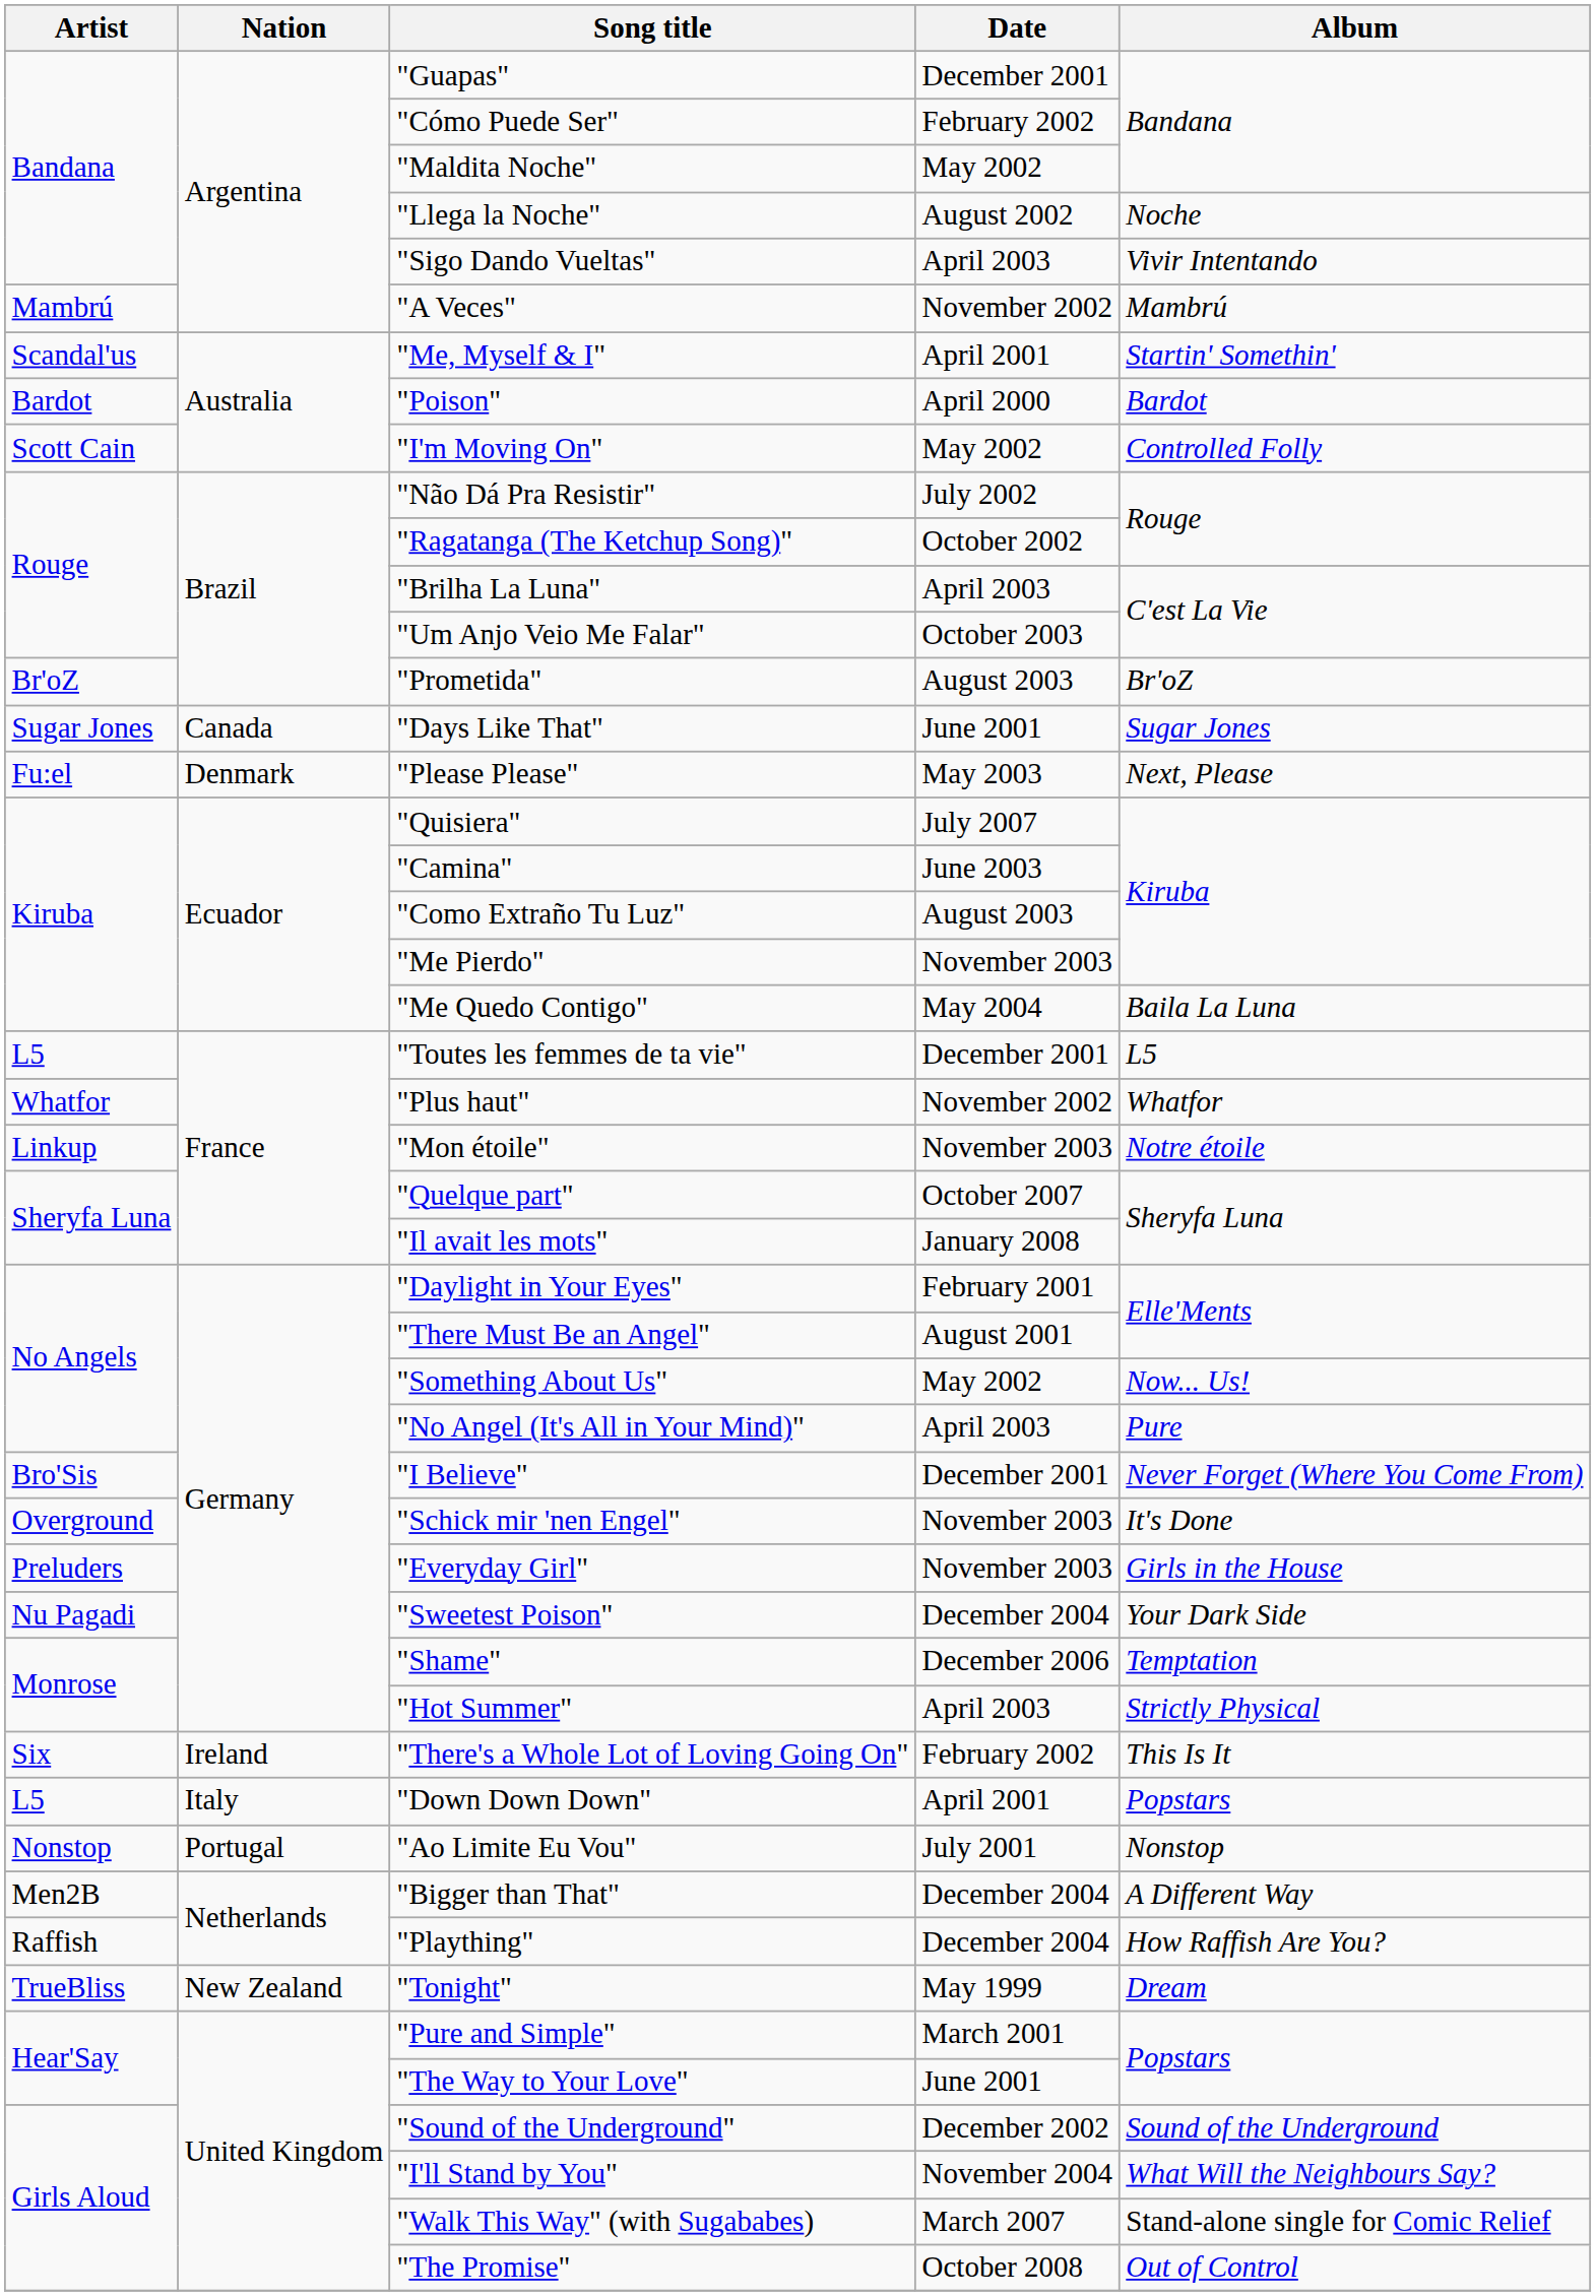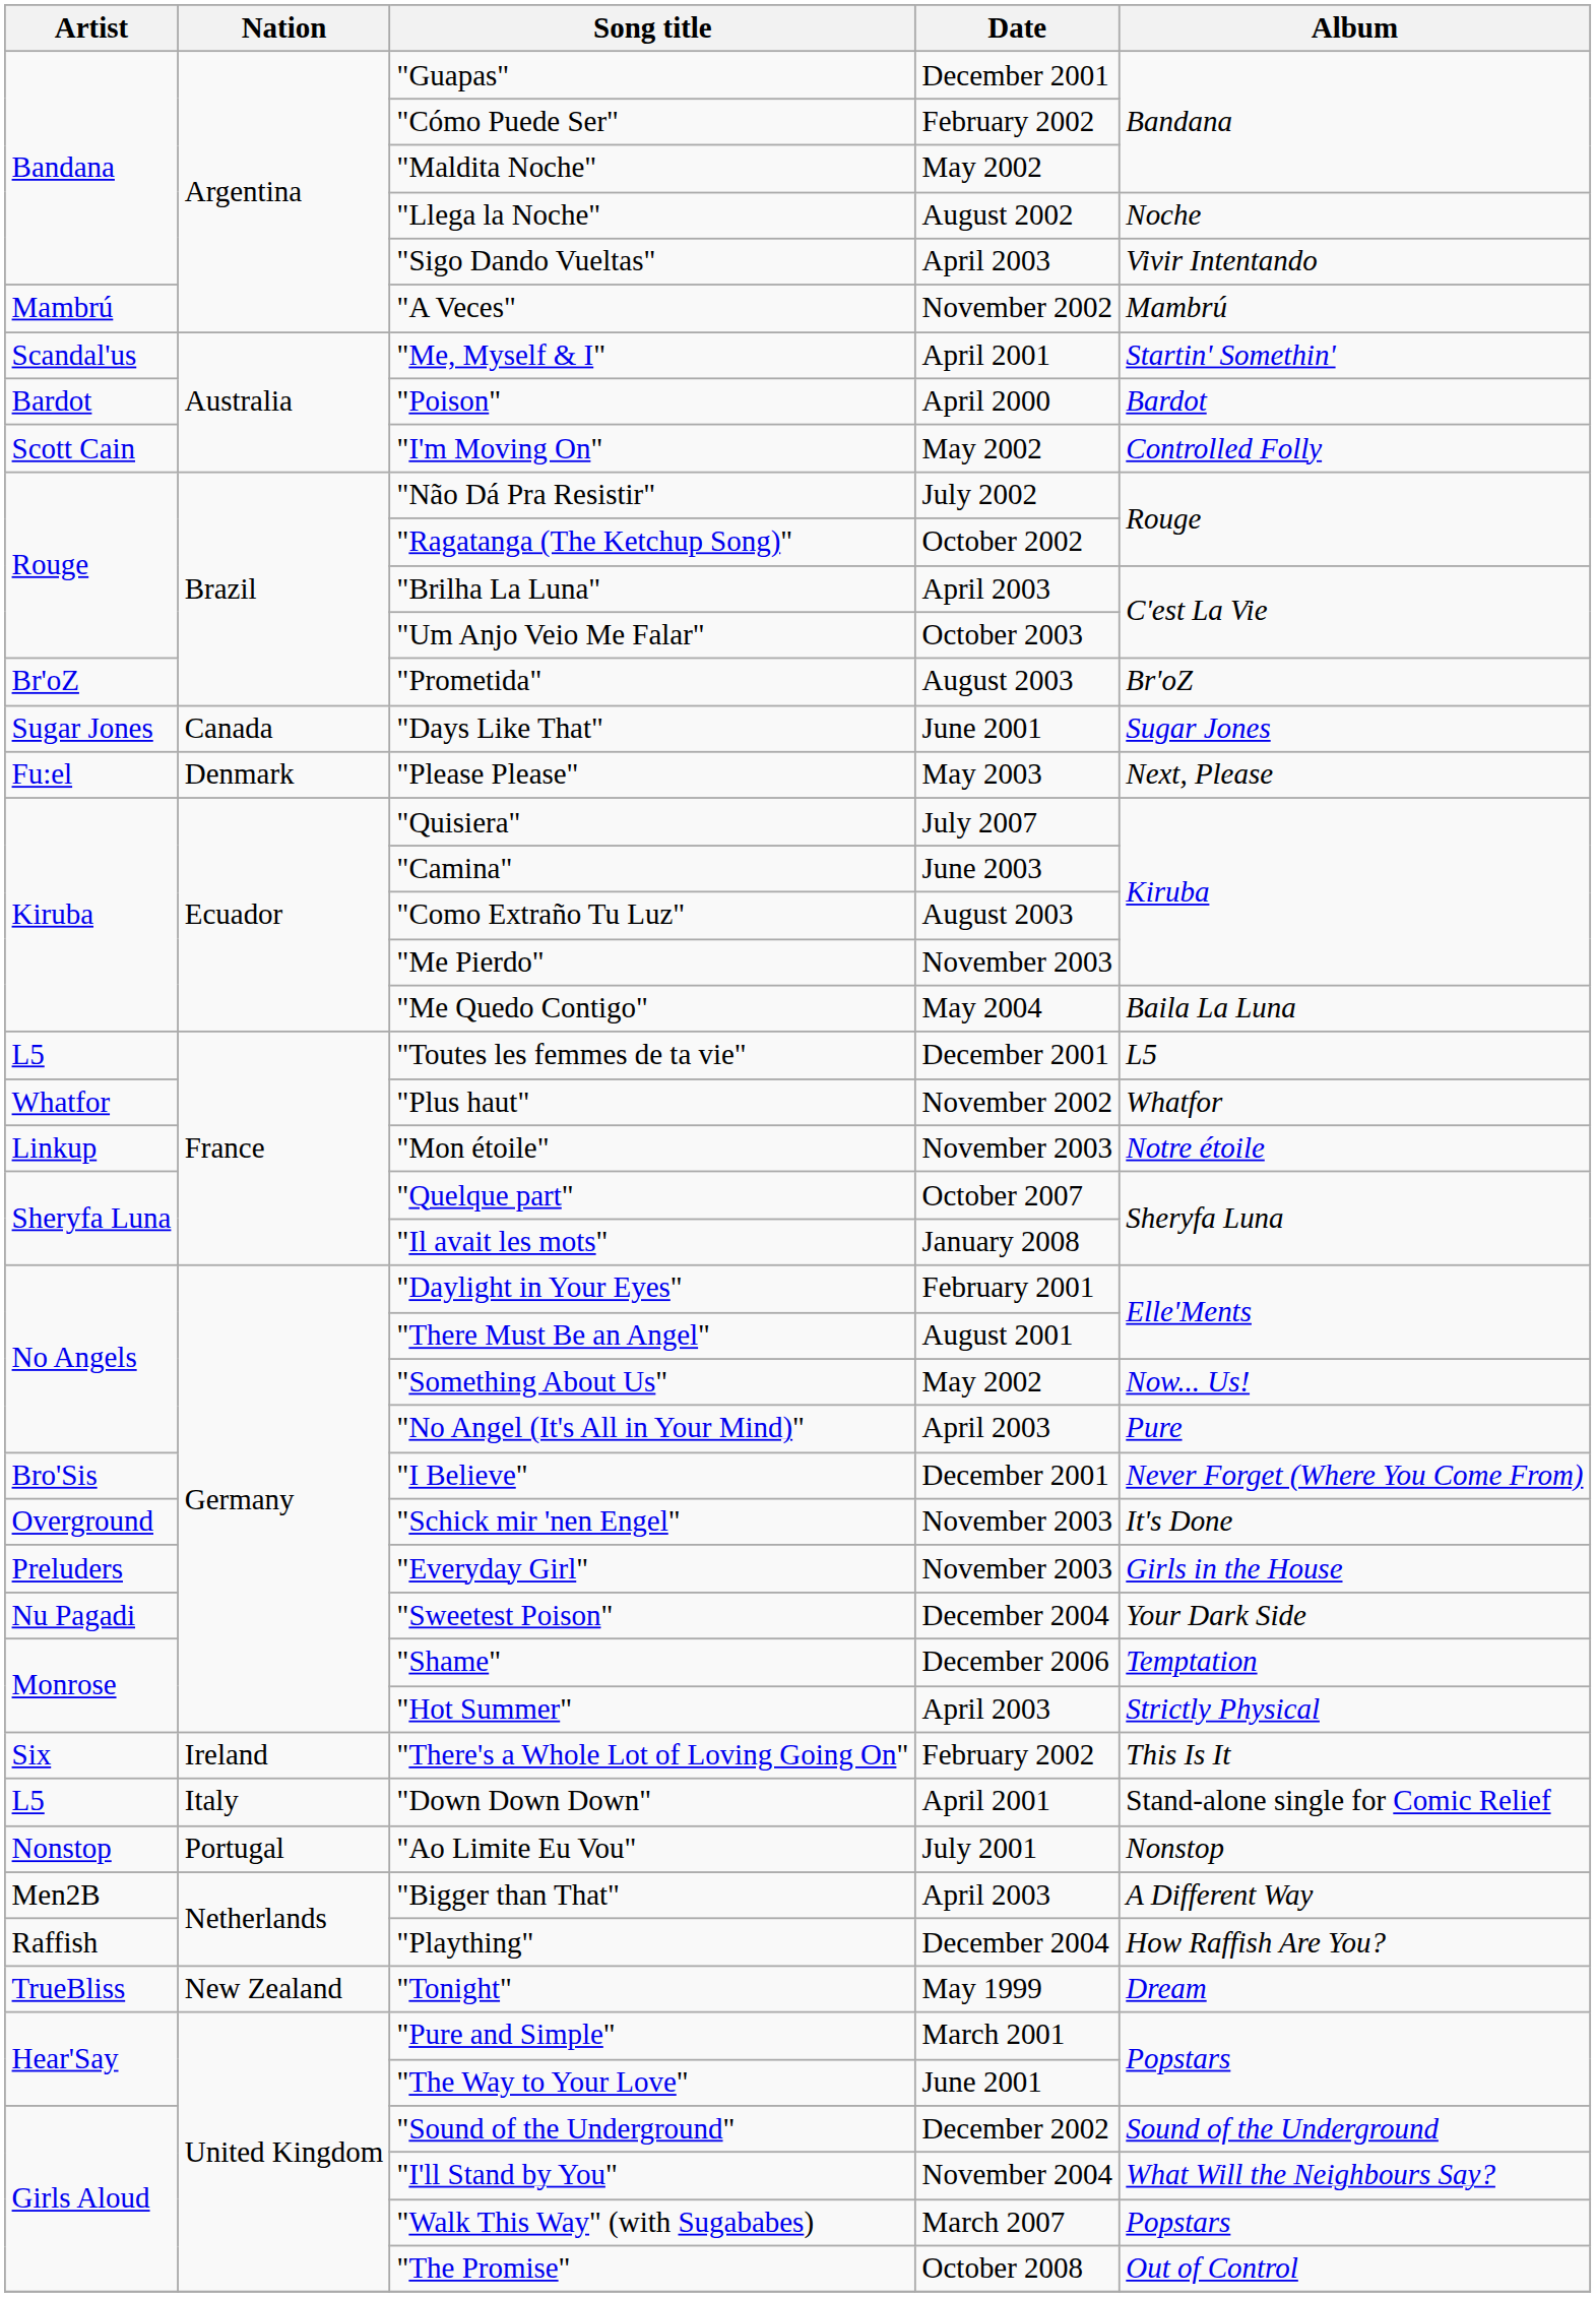 <table class="wikitable">
 <tr>
 <th>Artist</th>
 <th>Nation</th>
 <th>Song title</th>
 <th>Date</th>
 <th>Album</th>
 </tr>
 <tr>
 <td rowspan="5"><a href='#'>Bandana</a></td>
 <td rowspan="6">Argentina</td>
 <td>"Guapas"</td>
 <td>December 2001</td>
 <td rowspan="3"><em>Bandana</em></td>
 </tr>
 <tr>
 <td>"Cómo Puede Ser"</td>
 <td>February 2002</td>
 </tr>
 <tr>
 <td>"Maldita Noche"</td>
 <td>May 2002</td>
 </tr>
 <tr>
 <td>"Llega la Noche"</td>
 <td>August 2002</td>
 <td><em>Noche</em></td>
 </tr>
 <tr>
 <td>"Sigo Dando Vueltas"</td>
 <td>April 2003</td>
 <td><em>Vivir Intentando</em></td>
 </tr>
 <tr>
 <td><a href='#'>Mambrú</a></td>
 <td>"A Veces"</td>
 <td>November 2002</td>
 <td><em>Mambrú</em></td>
 </tr>
 <tr>
 <td><a href='#'>Scandal'us</a></td>
 <td rowspan="3">Australia</td>
 <td>"<a href='#'>Me, Myself & I</a>"</td>
 <td>April 2001</td>
 <td><em><a href='#'>Startin' Somethin'</a></em></td>
 </tr>
 <tr>
 <td><a href='#'>Bardot</a></td>
 <td>"<a href='#'>Poison</a>"</td>
 <td>April 2000</td>
 <td><em><a href='#'>Bardot</a></em></td>
 </tr>
 <tr>
 <td><a href='#'>Scott Cain</a></td>
 <td>"<a href='#'>I'm Moving On</a>"</td>
 <td>May 2002</td>
 <td><em><a href='#'>Controlled Folly</a></em></td>
 </tr>
 <tr>
 <td rowspan="4"><a href='#'>Rouge</a></td>
 <td rowspan="5">Brazil</td>
 <td>"Não Dá Pra Resistir"</td>
 <td>July 2002</td>
 <td rowspan="2"><em>Rouge</em></td>
 </tr>
 <tr>
 <td>"<a href='#'>Ragatanga (The Ketchup Song)</a>"</td>
 <td>October 2002</td>
 </tr>
 <tr>
 <td>"Brilha La Luna"</td>
 <td>April 2003</td>
 <td rowspan="2"><em>C'est La Vie</em></td>
 </tr>
 <tr>
 <td>"Um Anjo Veio Me Falar"</td>
 <td>October 2003</td>
 </tr>
 <tr>
 <td rowspan="1"><a href='#'>Br'oZ</a></td>
 <td>"Prometida"</td>
 <td>August 2003</td>
 <td rowspan="1"><em>Br'oZ</em></td>
 </tr>
 <tr>
 <td><a href='#'>Sugar Jones</a></td>
 <td>Canada</td>
 <td>"Days Like That"</td>
 <td>June 2001</td>
 <td><em><a href='#'>Sugar Jones</a></em></td>
 </tr>
 <tr>
 <td><a href='#'>Fu:el</a></td>
 <td>Denmark</td>
 <td>"Please Please"</td>
 <td>May 2003</td>
 <td><em>Next, Please</em></td>
 </tr>
 <tr>
 <td rowspan="5"><a href='#'>Kiruba</a></td>
 <td rowspan="5">Ecuador</td>
 <td>"Quisiera"</td>
 <td>July 2007</td>
 <td rowspan="4"><em><a href='#'>Kiruba</a></em></td>
 </tr>
 <tr>
 <td>"Camina"</td>
 <td>June 2003</td>
 </tr>
 <tr>
 <td>"Como Extraño Tu Luz"</td>
 <td>August 2003</td>
 </tr>
 <tr>
 <td>"Me Pierdo"</td>
 <td>November 2003</td>
 </tr>
 <tr>
 <td>"Me Quedo Contigo"</td>
 <td>May 2004</td>
 <td><em>Baila La Luna</em></td>
 </tr>
 <tr>
 <td><a href='#'>L5</a></td>
 <td rowspan="5">France</td>
 <td>"Toutes les femmes de ta vie"</td>
 <td>December 2001</td>
 <td><em>L5</em></td>
 </tr>
 <tr>
 <td><a href='#'>Whatfor</a></td>
 <td>"Plus haut"</td>
 <td>November 2002</td>
 <td><em>Whatfor</em></td>
 </tr>
 <tr>
 <td><a href='#'>Linkup</a></td>
 <td>"Mon étoile"</td>
 <td>November 2003</td>
 <td><em><a href='#'>Notre étoile</a></em></td>
 </tr>
 <tr>
 <td rowspan="2"><a href='#'>Sheryfa Luna</a></td>
 <td>"<a href='#'>Quelque part</a>"</td>
 <td>October 2007</td>
 <td rowspan="2"><em>Sheryfa Luna</em></td>
 </tr>
 <tr>
 <td>"<a href='#'>Il avait les mots</a>"</td>
 <td>January 2008</td>
 </tr>
 <tr>
 <td rowspan="4"><a href='#'>No Angels</a></td>
 <td rowspan="10">Germany</td>
 <td>"<a href='#'>Daylight in Your Eyes</a>"</td>
 <td>February 2001</td>
 <td rowspan="2"><em><a href='#'>Elle'Ments</a></em></td>
 </tr>
 <tr>
 <td>"<a href='#'>There Must Be an Angel</a>"</td>
 <td>August 2001</td>
 </tr>
 <tr>
 <td>"<a href='#'>Something About Us</a>"</td>
 <td>May 2002</td>
 <td><em><a href='#'>Now... Us!</a></em></td>
 </tr>
 <tr>
 <td>"<a href='#'>No Angel (It's All in Your Mind)</a>"</td>
 <td>April 2003</td>
 <td><em><a href='#'>Pure</a></em></td>
 </tr>
 <tr>
 <td><a href='#'>Bro'Sis</a></td>
 <td>"<a href='#'>I Believe</a>"</td>
 <td>December 2001</td>
 <td><em><a href='#'>Never Forget (Where You Come From)</a></em></td>
 </tr>
 <tr>
 <td><a href='#'>Overground</a></td>
 <td>"<a href='#'>Schick mir 'nen Engel</a>"</td>
 <td>November 2003</td>
 <td><em>It's Done</em></td>
 </tr>
 <tr>
 <td><a href='#'>Preluders</a></td>
 <td>"<a href='#'>Everyday Girl</a>"</td>
 <td>November 2003</td>
 <td><em><a href='#'>Girls in the House</a></em></td>
 </tr>
 <tr>
 <td><a href='#'>Nu Pagadi</a></td>
 <td>"<a href='#'>Sweetest Poison</a>"</td>
 <td>December 2004</td>
 <td><em>Your Dark Side</em></td>
 </tr>
 <tr>
 <td rowspan="2"><a href='#'>Monrose</a></td>
 <td>"<a href='#'>Shame</a>"</td>
 <td>December 2006</td>
 <td><em><a href='#'>Temptation</a></em></td>
 </tr>
 <tr>
 <td>"<a href='#'>Hot Summer</a>"</td>
 <td>April 2003</td>
 <td><em><a href='#'>Strictly Physical</a></em></td>
 </tr>
 <tr>
 <td><a href='#'>Six</a></td>
 <td>Ireland</td>
 <td>"<a href='#'>There's a Whole Lot of Loving Going On</a>"</td>
 <td>February 2002</td>
 <td><em>This Is It</em></td>
 </tr>
 <tr>
 <td><a href='#'>L5</a></td>
 <td>Italy</td>
 <td>"Down Down Down"</td>
 <td>April 2001</td>
-<td><em><a href='#'>Popstars</a></em></td>
+<td>Stand-alone single for <a href='#'>Comic Relief</a></td>
 </tr>
 <tr>
 <td><a href='#'>Nonstop</a></td>
 <td>Portugal</td>
 <td>"Ao Limite Eu Vou"</td>
 <td>July 2001</td>
 <td><em>Nonstop</em></td>
 </tr>
 <tr>
 <td>Men2B</td>
 <td rowspan="2">Netherlands</td>
 <td>"Bigger than That"</td>
-<td>December 2004</td>
+<td>April 2003</td>
 <td><em>A Different Way</em></td>
 </tr>
 <tr>
 <td>Raffish</td>
 <td>"Plaything"</td>
 <td>December 2004</td>
 <td><em>How Raffish Are You?</em></td>
 </tr>
 <tr>
 <td><a href='#'>TrueBliss</a></td>
 <td>New Zealand</td>
 <td>"<a href='#'>Tonight</a>"</td>
 <td>May 1999</td>
 <td><em><a href='#'>Dream</a></em></td>
 </tr>
 <tr>
 <td rowspan="2"><a href='#'>Hear'Say</a></td>
 <td rowspan="6">United Kingdom</td>
 <td>"<a href='#'>Pure and Simple</a>"</td>
 <td>March 2001</td>
 <td rowspan="2"><em><a href='#'>Popstars</a></em></td>
 </tr>
 <tr>
 <td>"<a href='#'>The Way to Your Love</a>"</td>
 <td>June 2001</td>
 </tr>
 <tr>
 <td rowspan="4"><a href='#'>Girls Aloud</a></td>
 <td>"<a href='#'>Sound of the Underground</a>"</td>
 <td>December 2002</td>
 <td><em><a href='#'>Sound of the Underground</a></em></td>
 </tr>
 <tr>
 <td>"<a href='#'>I'll Stand by You</a>"</td>
 <td>November 2004</td>
 <td><em><a href='#'>What Will the Neighbours Say?</a></em></td>
 </tr>
 <tr>
 <td>"<a href='#'>Walk This Way</a>" (with <a href='#'>Sugababes</a>)</td>
 <td>March 2007</td>
-<td>Stand-alone single for <a href='#'>Comic Relief</a></td>
+<td><em><a href='#'>Popstars</a></em></td>
 </tr>
 <tr>
 <td>"<a href='#'>The Promise</a>"</td>
 <td>October 2008</td>
 <td><a href='#'><em>Out of Control</em></a></td>
 </tr>
 <tr>
 </tr>
 </table>
